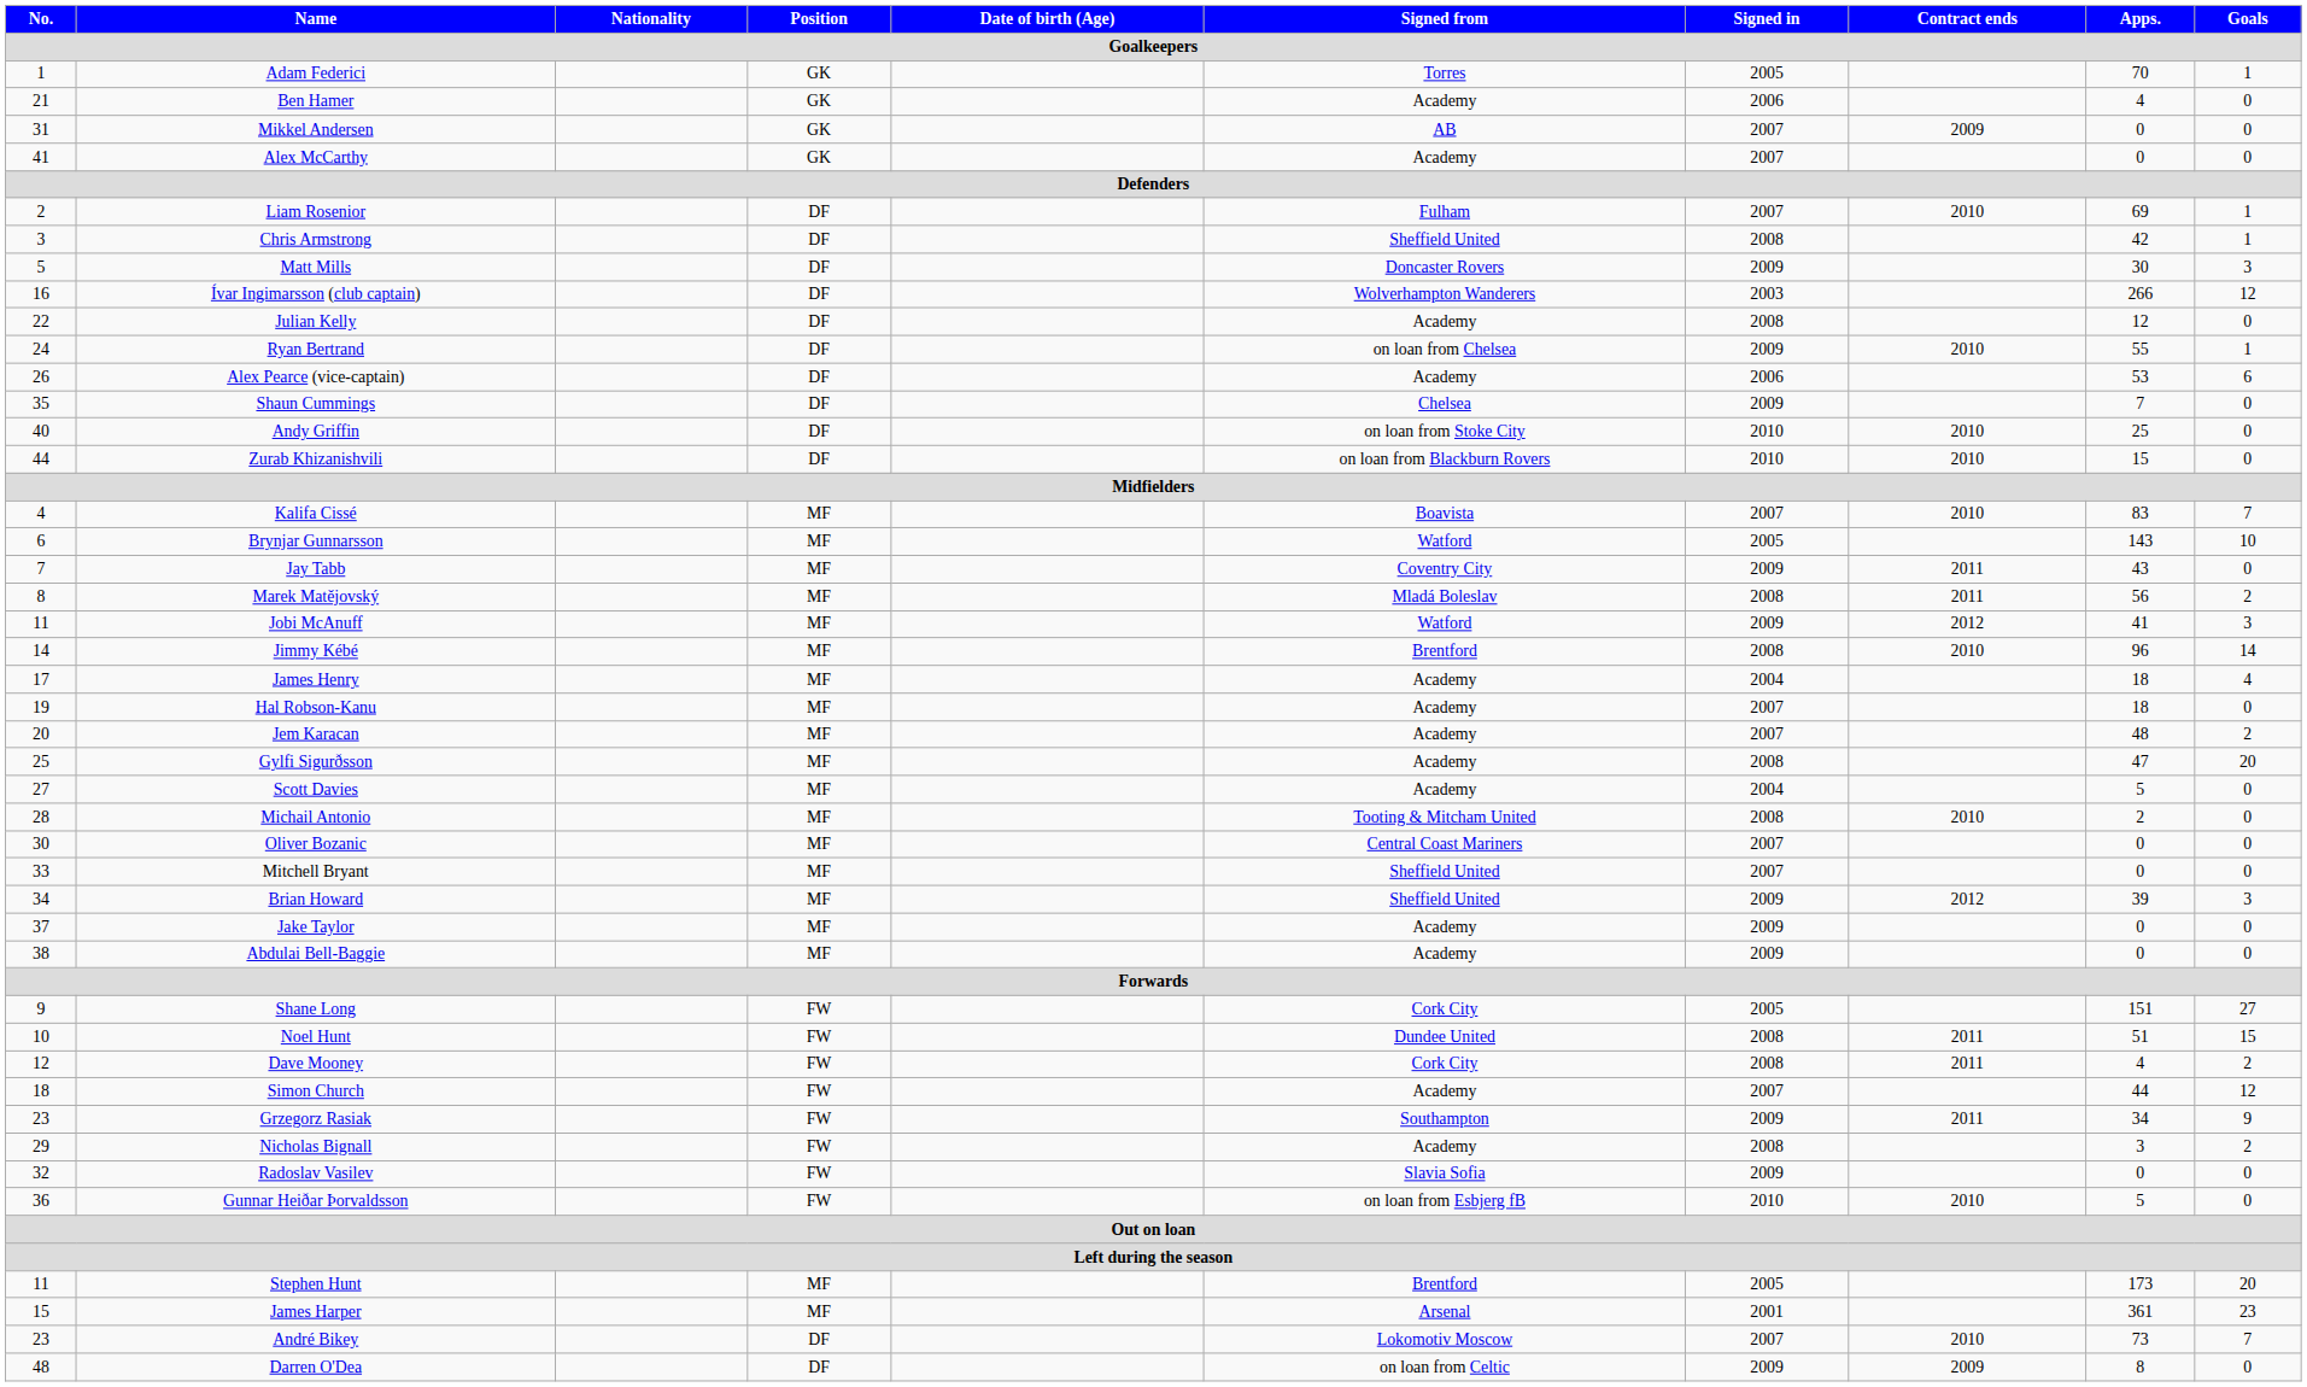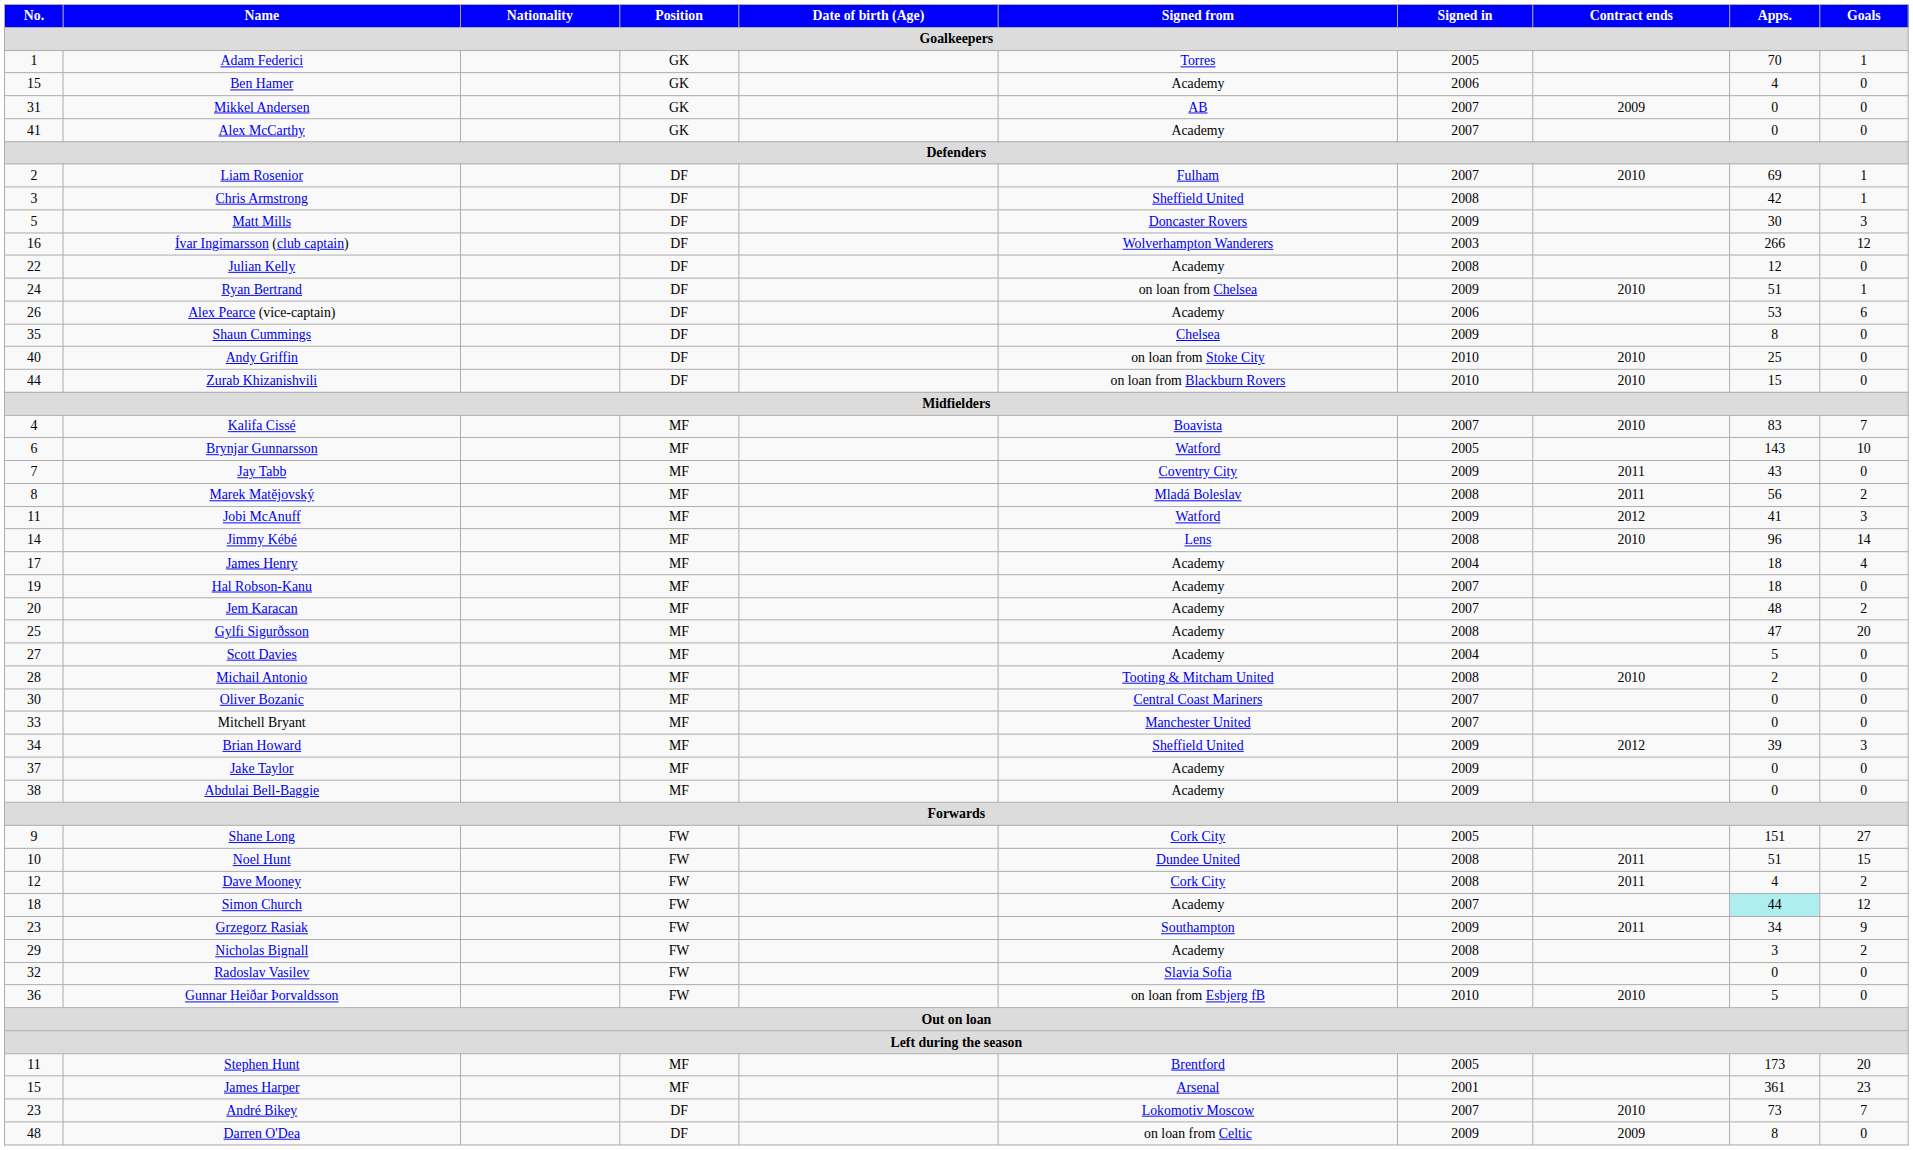 <table class="wikitable"  style="text-align:center; font-size:90%; width:100%;">
 <tr>
 <th style="background:#00f; color:white; text-align:center;">No.</th>
 <th style="background:#00f; color:white; text-align:center;">Name</th>
 <th style="background:#00f; color:white; text-align:center;">Nationality</th>
 <th style="background:#00f; color:white; text-align:center;">Position</th>
 <th style="background:#00f; color:white; text-align:center;">Date of birth (Age)</th>
 <th style="background:#00f; color:white; text-align:center;">Signed from</th>
 <th style="background:#00f; color:white; text-align:center;">Signed in</th>
 <th style="background:#00f; color:white; text-align:center;">Contract ends</th>
 <th style="background:#00f; color:white; text-align:center;">Apps.</th>
 <th style="background:#00f; color:white; text-align:center;">Goals</th>
 </tr>
 <tr>
 <th colspan="11"  style="background:#dcdcdc; text-align:center;">Goalkeepers</th>
 </tr>
 <tr>
 <td>1</td>
 <td><a href='#'>Adam Federici</a></td>
 <td></td>
 <td>GK</td>
 <td></td>
 <td><a href='#'>Torres</a></td>
 <td>2005</td>
 <td></td>
 <td>70</td>
 <td>1</td>
 </tr>
 <tr>
-<td>21</td>
+<td>15</td>
 <td><a href='#'>Ben Hamer</a></td>
 <td></td>
 <td>GK</td>
 <td></td>
 <td>Academy</td>
 <td>2006</td>
 <td></td>
 <td>4</td>
 <td>0</td>
 </tr>
 <tr>
 <td>31</td>
 <td><a href='#'>Mikkel Andersen</a></td>
 <td></td>
 <td>GK</td>
 <td></td>
 <td><a href='#'>AB</a></td>
 <td>2007</td>
 <td>2009</td>
 <td>0</td>
 <td>0</td>
 </tr>
 <tr>
 <td>41</td>
 <td><a href='#'>Alex McCarthy</a></td>
 <td></td>
 <td>GK</td>
 <td></td>
 <td>Academy</td>
 <td>2007</td>
 <td></td>
 <td>0</td>
 <td>0</td>
 </tr>
 <tr>
 <th colspan="11"  style="background:#dcdcdc; text-align:center;">Defenders</th>
 </tr>
 <tr>
 <td>2</td>
 <td><a href='#'>Liam Rosenior</a></td>
 <td></td>
 <td>DF</td>
 <td></td>
 <td><a href='#'>Fulham</a></td>
 <td>2007</td>
 <td>2010</td>
 <td>69</td>
 <td>1</td>
 </tr>
 <tr>
 <td>3</td>
 <td><a href='#'>Chris Armstrong</a></td>
 <td></td>
 <td>DF</td>
 <td></td>
 <td><a href='#'>Sheffield United</a></td>
 <td>2008</td>
 <td></td>
 <td>42</td>
 <td>1</td>
 </tr>
 <tr>
 <td>5</td>
 <td><a href='#'>Matt Mills</a></td>
 <td></td>
 <td>DF</td>
 <td></td>
 <td><a href='#'>Doncaster Rovers</a></td>
 <td>2009</td>
 <td></td>
 <td>30</td>
 <td>3</td>
 </tr>
 <tr>
 <td>16</td>
 <td><a href='#'>Ívar Ingimarsson</a> (<a href='#'>club captain</a>)</td>
 <td></td>
 <td>DF</td>
 <td></td>
 <td><a href='#'>Wolverhampton Wanderers</a></td>
 <td>2003</td>
 <td></td>
 <td>266</td>
 <td>12</td>
 </tr>
 <tr>
 <td>22</td>
 <td><a href='#'>Julian Kelly</a></td>
 <td></td>
 <td>DF</td>
 <td></td>
 <td>Academy</td>
 <td>2008</td>
 <td></td>
 <td>12</td>
 <td>0</td>
 </tr>
 <tr>
 <td>24</td>
 <td><a href='#'>Ryan Bertrand</a></td>
 <td></td>
 <td>DF</td>
 <td></td>
 <td>on loan from <a href='#'>Chelsea</a></td>
 <td>2009</td>
 <td>2010</td>
-<td>55</td>
+<td>51</td>
 <td>1</td>
 </tr>
 <tr>
 <td>26</td>
 <td><a href='#'>Alex Pearce</a> (vice-captain)</td>
 <td></td>
 <td>DF</td>
 <td></td>
 <td>Academy</td>
 <td>2006</td>
 <td></td>
 <td>53</td>
 <td>6</td>
 </tr>
 <tr>
 <td>35</td>
 <td><a href='#'>Shaun Cummings</a></td>
 <td></td>
 <td>DF</td>
 <td></td>
 <td><a href='#'>Chelsea</a></td>
 <td>2009</td>
 <td></td>
-<td>7</td>
+<td>8</td>
 <td>0</td>
 </tr>
 <tr>
 <td>40</td>
 <td><a href='#'>Andy Griffin</a></td>
 <td></td>
 <td>DF</td>
 <td></td>
 <td>on loan from <a href='#'>Stoke City</a></td>
 <td>2010</td>
 <td>2010</td>
 <td>25</td>
 <td>0</td>
 </tr>
 <tr>
 <td>44</td>
 <td><a href='#'>Zurab Khizanishvili</a></td>
 <td></td>
 <td>DF</td>
 <td></td>
 <td>on loan from <a href='#'>Blackburn Rovers</a></td>
 <td>2010</td>
 <td>2010</td>
 <td>15</td>
 <td>0</td>
 </tr>
 <tr>
 <th colspan="11"  style="background:#dcdcdc; text-align:center;">Midfielders</th>
 </tr>
 <tr>
 <td>4</td>
 <td><a href='#'>Kalifa Cissé</a></td>
 <td></td>
 <td>MF</td>
 <td></td>
 <td><a href='#'>Boavista</a></td>
 <td>2007</td>
 <td>2010</td>
 <td>83</td>
 <td>7</td>
 </tr>
 <tr>
 <td>6</td>
 <td><a href='#'>Brynjar Gunnarsson</a></td>
 <td></td>
 <td>MF</td>
 <td></td>
 <td><a href='#'>Watford</a></td>
 <td>2005</td>
 <td></td>
 <td>143</td>
 <td>10</td>
 </tr>
 <tr>
 <td>7</td>
 <td><a href='#'>Jay Tabb</a></td>
 <td></td>
 <td>MF</td>
 <td></td>
 <td><a href='#'>Coventry City</a></td>
 <td>2009</td>
 <td>2011</td>
 <td>43</td>
 <td>0</td>
 </tr>
 <tr>
 <td>8</td>
 <td><a href='#'>Marek Matějovský</a></td>
 <td></td>
 <td>MF</td>
 <td></td>
 <td><a href='#'>Mladá Boleslav</a></td>
 <td>2008</td>
 <td>2011</td>
 <td>56</td>
 <td>2</td>
 </tr>
 <tr>
 <td>11</td>
 <td><a href='#'>Jobi McAnuff</a></td>
 <td></td>
 <td>MF</td>
 <td></td>
 <td><a href='#'>Watford</a></td>
 <td>2009</td>
 <td>2012</td>
 <td>41</td>
 <td>3</td>
 </tr>
 <tr>
 <td>14</td>
 <td><a href='#'>Jimmy Kébé</a></td>
 <td></td>
 <td>MF</td>
 <td></td>
-<td><a href='#'>Brentford</a></td>
+<td><a href='#'>Lens</a></td>
 <td>2008</td>
 <td>2010</td>
 <td>96</td>
 <td>14</td>
 </tr>
 <tr>
 <td>17</td>
 <td><a href='#'>James Henry</a></td>
 <td></td>
 <td>MF</td>
 <td></td>
 <td>Academy</td>
 <td>2004</td>
 <td></td>
 <td>18</td>
 <td>4</td>
 </tr>
 <tr>
 <td>19</td>
 <td><a href='#'>Hal Robson-Kanu</a></td>
 <td></td>
 <td>MF</td>
 <td></td>
 <td>Academy</td>
 <td>2007</td>
 <td></td>
 <td>18</td>
 <td>0</td>
 </tr>
 <tr>
 <td>20</td>
 <td><a href='#'>Jem Karacan</a></td>
 <td></td>
 <td>MF</td>
 <td></td>
 <td>Academy</td>
 <td>2007</td>
 <td></td>
 <td>48</td>
 <td>2</td>
 </tr>
 <tr>
 <td>25</td>
 <td><a href='#'>Gylfi Sigurðsson</a></td>
 <td></td>
 <td>MF</td>
 <td></td>
 <td>Academy</td>
 <td>2008</td>
 <td></td>
 <td>47</td>
 <td>20</td>
 </tr>
 <tr>
 <td>27</td>
 <td><a href='#'>Scott Davies</a></td>
 <td></td>
 <td>MF</td>
 <td></td>
 <td>Academy</td>
 <td>2004</td>
 <td></td>
 <td>5</td>
 <td>0</td>
 </tr>
 <tr>
 <td>28</td>
 <td><a href='#'>Michail Antonio</a></td>
 <td></td>
 <td>MF</td>
 <td></td>
 <td><a href='#'>Tooting & Mitcham United</a></td>
 <td>2008</td>
 <td>2010</td>
 <td>2</td>
 <td>0</td>
 </tr>
 <tr>
 <td>30</td>
 <td><a href='#'>Oliver Bozanic</a></td>
 <td></td>
 <td>MF</td>
 <td></td>
 <td><a href='#'>Central Coast Mariners</a></td>
 <td>2007</td>
 <td></td>
 <td>0</td>
 <td>0</td>
 </tr>
 <tr>
 <td>33</td>
 <td>Mitchell Bryant</td>
 <td></td>
 <td>MF</td>
 <td></td>
-<td><a href='#'>Sheffield United</a></td>
+<td><a href='#'>Manchester United</a></td>
 <td>2007</td>
 <td></td>
 <td>0</td>
 <td>0</td>
 </tr>
 <tr>
 <td>34</td>
 <td><a href='#'>Brian Howard</a></td>
 <td></td>
 <td>MF</td>
 <td></td>
 <td><a href='#'>Sheffield United</a></td>
 <td>2009</td>
 <td>2012</td>
 <td>39</td>
 <td>3</td>
 </tr>
 <tr>
 <td>37</td>
 <td><a href='#'>Jake Taylor</a></td>
 <td></td>
 <td>MF</td>
 <td></td>
 <td>Academy</td>
 <td>2009</td>
 <td></td>
 <td>0</td>
 <td>0</td>
 </tr>
 <tr>
 <td>38</td>
 <td><a href='#'>Abdulai Bell-Baggie</a></td>
 <td></td>
 <td>MF</td>
 <td></td>
 <td>Academy</td>
 <td>2009</td>
 <td></td>
 <td>0</td>
 <td>0</td>
 </tr>
 <tr>
 <th colspan="11"  style="background:#dcdcdc; text-align:center;">Forwards</th>
 </tr>
 <tr>
 <td>9</td>
 <td><a href='#'>Shane Long</a></td>
 <td></td>
 <td>FW</td>
 <td></td>
 <td><a href='#'>Cork City</a></td>
 <td>2005</td>
 <td></td>
 <td>151</td>
 <td>27</td>
 </tr>
 <tr>
 <td>10</td>
 <td><a href='#'>Noel Hunt</a></td>
 <td></td>
 <td>FW</td>
 <td></td>
 <td><a href='#'>Dundee United</a></td>
 <td>2008</td>
 <td>2011</td>
 <td>51</td>
 <td>15</td>
 </tr>
 <tr>
 <td>12</td>
 <td><a href='#'>Dave Mooney</a></td>
 <td></td>
 <td>FW</td>
 <td></td>
 <td><a href='#'>Cork City</a></td>
 <td>2008</td>
 <td>2011</td>
 <td>4</td>
 <td>2</td>
 </tr>
 <tr>
 <td>18</td>
 <td><a href='#'>Simon Church</a></td>
 <td></td>
 <td>FW</td>
 <td></td>
 <td>Academy</td>
 <td>2007</td>
 <td></td>
-<td>44</td>
+<td style="background: paleturquoise;">44</td>
 <td>12</td>
 </tr>
 <tr>
 <td>23</td>
 <td><a href='#'>Grzegorz Rasiak</a></td>
 <td></td>
 <td>FW</td>
 <td></td>
 <td><a href='#'>Southampton</a></td>
 <td>2009</td>
 <td>2011</td>
 <td>34</td>
 <td>9</td>
 </tr>
 <tr>
 <td>29</td>
 <td><a href='#'>Nicholas Bignall</a></td>
 <td></td>
 <td>FW</td>
 <td></td>
 <td>Academy</td>
 <td>2008</td>
 <td></td>
 <td>3</td>
 <td>2</td>
 </tr>
 <tr>
 <td>32</td>
 <td><a href='#'>Radoslav Vasilev</a></td>
 <td></td>
 <td>FW</td>
 <td></td>
 <td><a href='#'>Slavia Sofia</a></td>
 <td>2009</td>
 <td></td>
 <td>0</td>
 <td>0</td>
 </tr>
 <tr>
 <td>36</td>
 <td><a href='#'>Gunnar Heiðar Þorvaldsson</a></td>
 <td></td>
 <td>FW</td>
 <td></td>
 <td>on loan from <a href='#'>Esbjerg fB</a></td>
 <td>2010</td>
 <td>2010</td>
 <td>5</td>
 <td>0</td>
 </tr>
 <tr>
 <th colspan="11"  style="background:#dcdcdc; text-align:center;">Out on loan</th>
 </tr>
 <tr>
 <th colspan="11"  style="background:#dcdcdc; text-align:center;">Left during the season</th>
 </tr>
 <tr>
 <td>11</td>
 <td><a href='#'>Stephen Hunt</a></td>
 <td></td>
 <td>MF</td>
 <td></td>
 <td><a href='#'>Brentford</a></td>
 <td>2005</td>
 <td></td>
 <td>173</td>
 <td>20</td>
 </tr>
 <tr>
 <td>15</td>
 <td><a href='#'>James Harper</a></td>
 <td></td>
 <td>MF</td>
 <td></td>
 <td><a href='#'>Arsenal</a></td>
 <td>2001</td>
 <td></td>
 <td>361</td>
 <td>23</td>
 </tr>
 <tr>
 <td>23</td>
 <td><a href='#'>André Bikey</a></td>
 <td></td>
 <td>DF</td>
 <td></td>
 <td><a href='#'>Lokomotiv Moscow</a></td>
 <td>2007 </td>
 <td>2010</td>
 <td>73</td>
 <td>7</td>
 </tr>
 <tr>
 <td>48</td>
 <td><a href='#'>Darren O'Dea</a></td>
 <td></td>
 <td>DF</td>
 <td></td>
 <td>on loan from <a href='#'>Celtic</a></td>
 <td>2009</td>
 <td>2009</td>
 <td>8</td>
 <td>0</td>
 </tr>
 </table>
